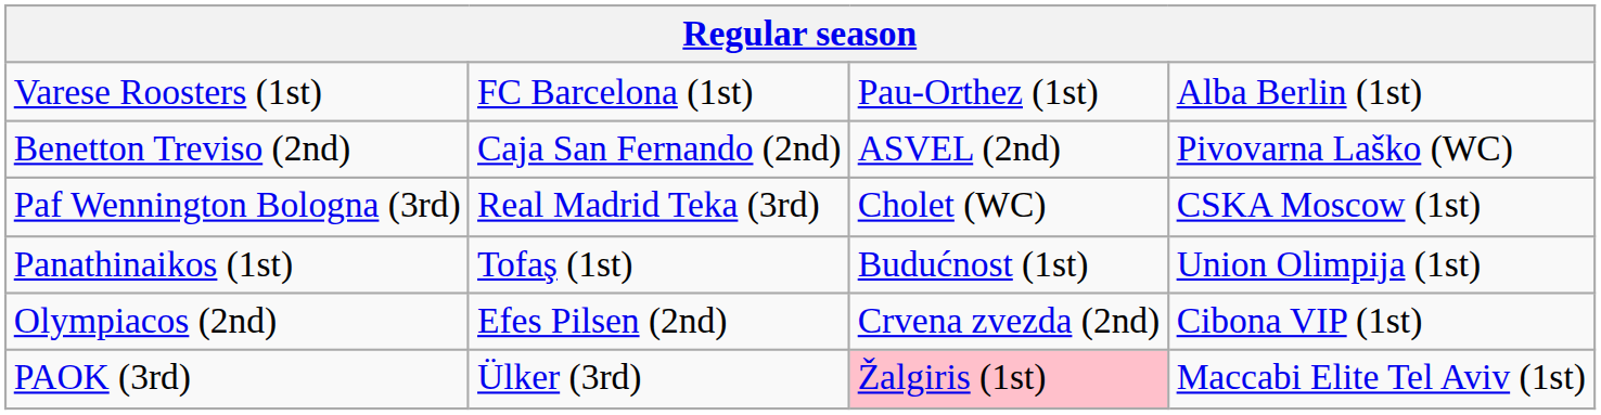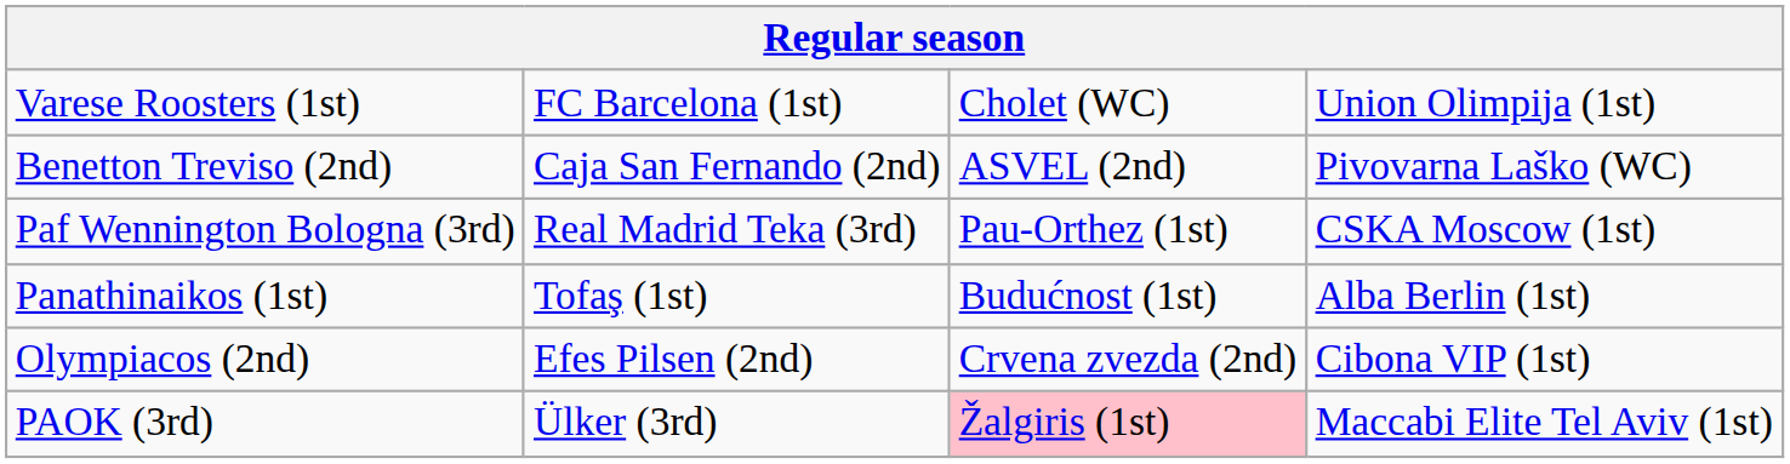 <table class="wikitable">
 <tr>
 <th colspan=4><a href='#'>Regular season</a></th>
 </tr>
 <tr>
 <td> <a href='#'>Varese Roosters</a> (1st)</td>
 <td> <a href='#'>FC Barcelona</a> (1st)</td>
-<td> <a href='#'>Pau-Orthez</a> (1st)</td>
-<td> <a href='#'>Alba Berlin</a> (1st)</td>
+<td> <a href='#'>Cholet</a> (WC)</td>
+<td> <a href='#'>Union Olimpija</a> (1st)</td>
 </tr>
 <tr>
 <td> <a href='#'>Benetton Treviso</a> (2nd)</td>
 <td> <a href='#'>Caja San Fernando</a> (2nd)</td>
 <td> <a href='#'>ASVEL</a> (2nd)</td>
 <td> <a href='#'>Pivovarna Laško</a> (WC)</td>
 </tr>
 <tr>
 <td> <a href='#'>Paf Wennington Bologna</a> (3rd)</td>
 <td> <a href='#'>Real Madrid Teka</a> (3rd)</td>
-<td> <a href='#'>Cholet</a> (WC)</td>
+<td> <a href='#'>Pau-Orthez</a> (1st)</td>
 <td> <a href='#'>CSKA Moscow</a> (1st)</td>
 </tr>
 <tr>
 <td> <a href='#'>Panathinaikos</a> (1st)</td>
 <td> <a href='#'>Tofaş</a> (1st)</td>
 <td> <a href='#'>Budućnost</a> (1st)</td>
-<td> <a href='#'>Union Olimpija</a> (1st)</td>
+<td> <a href='#'>Alba Berlin</a> (1st)</td>
 </tr>
 <tr>
 <td> <a href='#'>Olympiacos</a> (2nd)</td>
 <td> <a href='#'>Efes Pilsen</a> (2nd)</td>
 <td> <a href='#'>Crvena zvezda</a> (2nd)</td>
 <td> <a href='#'>Cibona VIP</a> (1st)</td>
 </tr>
 <tr>
 <td> <a href='#'>PAOK</a> (3rd)</td>
 <td> <a href='#'>Ülker</a> (3rd)</td>
 <td style="background: pink;"> <a href='#'>Žalgiris</a> (1st)</td>
 <td> <a href='#'>Maccabi Elite Tel Aviv</a> (1st)</td>
 </tr>
 </table>
